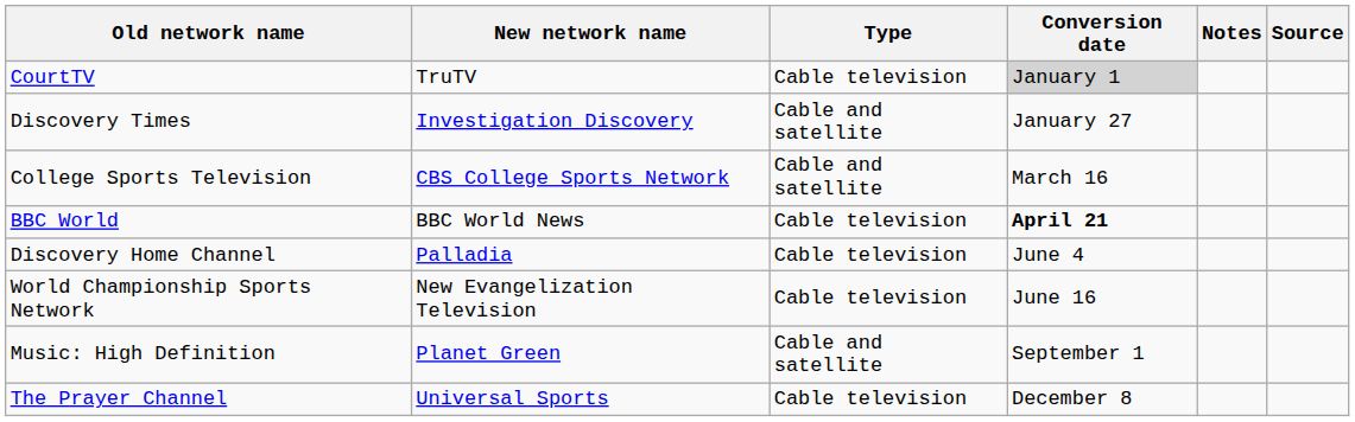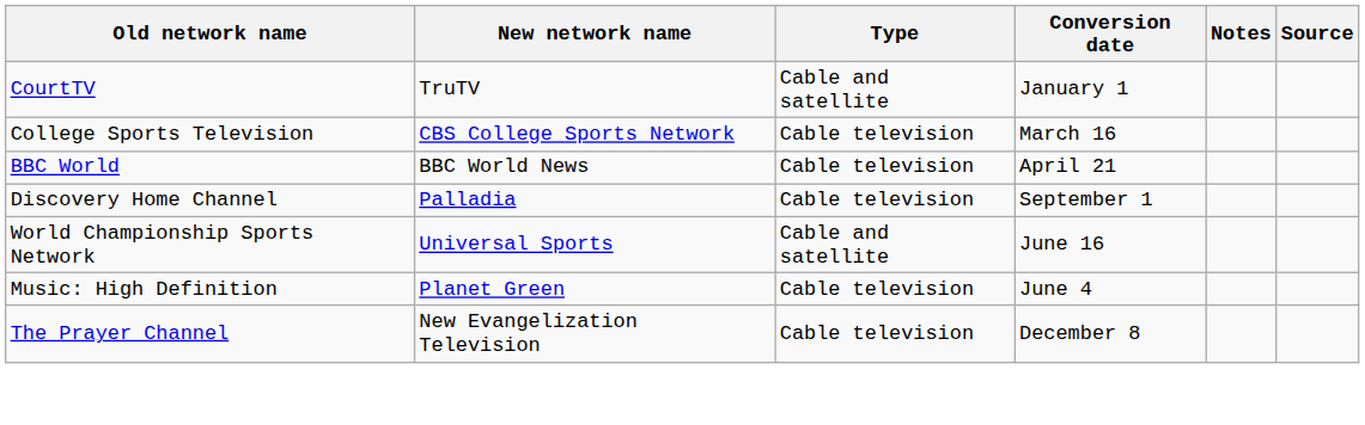 <table class="wikitable sortable">
 <tr>
 <th>Old network name</th>
 <th>New network name</th>
 <th>Type</th>
 <th>Conversion date</th>
 <th>Notes</th>
 <th>Source</th>
 </tr>
 <tr>
 <td><a href='#'>CourtTV</a></td>
 <td>TruTV</td>
-<td>Cable television</td>
-<td style="background: lightgrey;">January 1</td>
-<td></td>
-<td></td>
-</tr>
-<tr>
-<td>Discovery Times</td>
-<td><a href='#'>Investigation Discovery</a></td>
 <td>Cable and satellite</td>
-<td>January 27</td>
+<td>January 1</td>
 <td></td>
 <td></td>
 </tr>
 <tr>
 <td>College Sports Television</td>
 <td><a href='#'>CBS College Sports Network</a></td>
-<td>Cable and satellite</td>
+<td>Cable television</td>
 <td>March 16</td>
 <td></td>
 <td></td>
 </tr>
 <tr>
 <td><a href='#'>BBC World</a></td>
 <td>BBC World News</td>
 <td>Cable television</td>
-<td><strong>April 21</strong></td>
+<td>April 21</td>
 <td></td>
 <td></td>
 </tr>
 <tr>
 <td>Discovery Home Channel</td>
 <td><a href='#'>Palladia</a></td>
 <td>Cable television</td>
-<td>June 4</td>
+<td>September 1</td>
 <td></td>
 <td></td>
 </tr>
 <tr>
 <td>World Championship Sports Network</td>
-<td>New Evangelization Television</td>
-<td>Cable television</td>
+<td><a href='#'>Universal Sports</a></td>
+<td>Cable and satellite</td>
 <td>June 16</td>
 <td></td>
 <td></td>
 </tr>
 <tr>
 <td>Music: High Definition</td>
 <td><a href='#'>Planet Green</a></td>
-<td>Cable and satellite</td>
-<td>September 1</td>
+<td>Cable television</td>
+<td>June 4</td>
 <td></td>
 <td></td>
 </tr>
 <tr>
 <td><a href='#'>The Prayer Channel</a></td>
-<td><a href='#'>Universal Sports</a></td>
+<td>New Evangelization Television</td>
 <td>Cable television</td>
 <td>December 8</td>
 <td></td>
 <td></td>
 </tr>
 </table>
